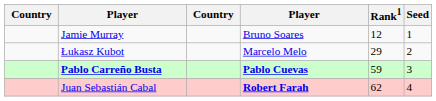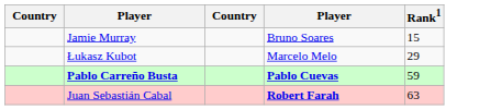 <table class="sortable wikitable">
 <tr>
 <th width="70">Country</th>
 <th width="175">Player</th>
 <th width="70">Country</th>
 <th width="175">Player</th>
 <th>Rank<sup>1</sup></th>
-<th>Seed</th>
 </tr>
 <tr>
 <td></td>
 <td><a href='#'>Jamie Murray</a></td>
 <td></td>
 <td><a href='#'>Bruno Soares</a></td>
-<td>12</td>
-<td>1</td>
+<td>15</td>
 </tr>
 <tr>
 <td></td>
 <td><a href='#'>Łukasz Kubot</a></td>
 <td></td>
 <td><a href='#'>Marcelo Melo</a></td>
 <td>29</td>
-<td>2</td>
 </tr>
 <tr style="background:#cfc;">
 <td></td>
 <td><strong><a href='#'>Pablo Carreño Busta</a></strong></td>
 <td></td>
 <td><strong><a href='#'>Pablo Cuevas</a></strong></td>
 <td>59</td>
-<td>3</td>
 </tr>
 <tr style="background:#fcc;">
 <td></td>
 <td><a href='#'>Juan Sebastián Cabal</a></td>
 <td></td>
 <td><strong><a href='#'>Robert Farah</a></strong></td>
-<td>62</td>
-<td>4</td>
+<td>63</td>
 </tr>
 </table>
